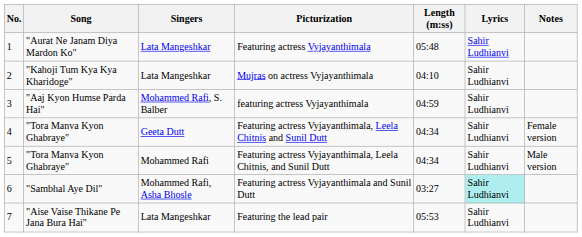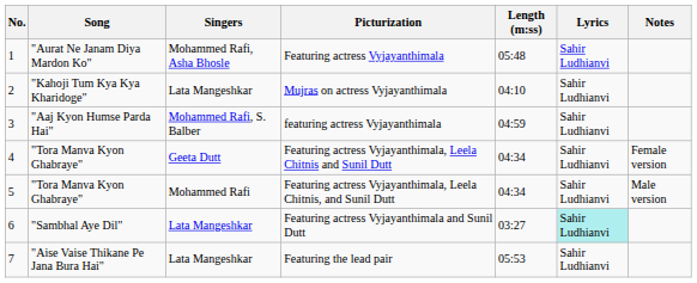 <table class="wikitable" style="font-size:95%;">
 <tr>
 <th>No.</th>
 <th>Song</th>
 <th>Singers</th>
 <th>Picturization</th>
 <th>Length (m:ss)</th>
 <th>Lyrics</th>
 <th>Notes</th>
 </tr>
 <tr>
 <td>1</td>
 <td>"Aurat Ne Janam Diya Mardon Ko"</td>
-<td><a href='#'>Lata Mangeshkar</a></td>
+<td>Mohammed Rafi, <a href='#'>Asha Bhosle</a></td>
 <td>Featuring actress <a href='#'>Vyjayanthimala</a></td>
 <td>05:48</td>
 <td><a href='#'>Sahir Ludhianvi</a></td>
 <td></td>
 </tr>
 <tr>
 <td>2</td>
 <td>"Kahoji Tum Kya Kya Kharidoge"</td>
 <td>Lata Mangeshkar</td>
 <td><a href='#'>Mujras</a> on actress Vyjayanthimala</td>
 <td>04:10</td>
 <td>Sahir Ludhianvi</td>
 <td></td>
 </tr>
 <tr>
 <td>3</td>
 <td>"Aaj Kyon Humse Parda Hai"</td>
 <td><a href='#'>Mohammed Rafi</a>, S. Balber</td>
 <td>featuring actress Vyjayanthimala</td>
 <td>04:59</td>
 <td>Sahir Ludhianvi</td>
 <td></td>
 </tr>
 <tr>
 <td>4</td>
 <td>"Tora Manva Kyon Ghabraye"</td>
 <td><a href='#'>Geeta Dutt</a></td>
 <td>Featuring actress Vyjayanthimala, <a href='#'>Leela Chitnis</a> and <a href='#'>Sunil Dutt</a></td>
 <td>04:34</td>
 <td>Sahir Ludhianvi</td>
 <td>Female version</td>
 </tr>
 <tr>
 <td>5</td>
 <td>"Tora Manva Kyon Ghabraye"</td>
 <td>Mohammed Rafi</td>
 <td>Featuring actress Vyjayanthimala, Leela Chitnis, and Sunil Dutt</td>
 <td>04:34</td>
 <td>Sahir Ludhianvi</td>
 <td>Male version</td>
 </tr>
 <tr>
 <td>6</td>
 <td>"Sambhal Aye Dil"</td>
-<td>Mohammed Rafi, <a href='#'>Asha Bhosle</a></td>
+<td><a href='#'>Lata Mangeshkar</a></td>
 <td>Featuring actress Vyjayanthimala and Sunil Dutt</td>
 <td>03:27</td>
 <td style="background: paleturquoise;">Sahir Ludhianvi</td>
 <td></td>
 </tr>
 <tr>
 <td>7</td>
 <td>"Aise Vaise Thikane Pe Jana Bura Hai"</td>
 <td>Lata Mangeshkar</td>
 <td>Featuring the lead pair</td>
 <td>05:53</td>
 <td>Sahir Ludhianvi</td>
 <td></td>
 </tr>
 </table>
